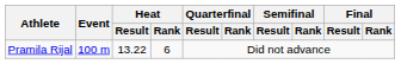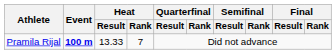 <table class="wikitable" style="font-size:90%">
 <tr>
 <th rowspan="2">Athlete</th>
 <th rowspan="2">Event</th>
 <th colspan="2">Heat</th>
 <th colspan="2">Quarterfinal</th>
 <th colspan="2">Semifinal</th>
 <th colspan="2">Final</th>
 </tr>
 <tr style="font-size:95%">
 <th>Result</th>
 <th>Rank</th>
 <th>Result</th>
 <th>Rank</th>
 <th>Result</th>
 <th>Rank</th>
 <th>Result</th>
 <th>Rank</th>
 </tr>
 <tr align=center>
 <td align=left><a href='#'>Pramila Rijal</a></td>
-<td align=left><a href='#'>100 m</a></td>
-<td>13.22</td>
-<td>6</td>
+<td align=left><strong><a href='#'>100 m</a></strong></td>
+<td>13.33</td>
+<td>7</td>
 <td colspan=6>Did not advance</td>
 </tr>
 </table>
